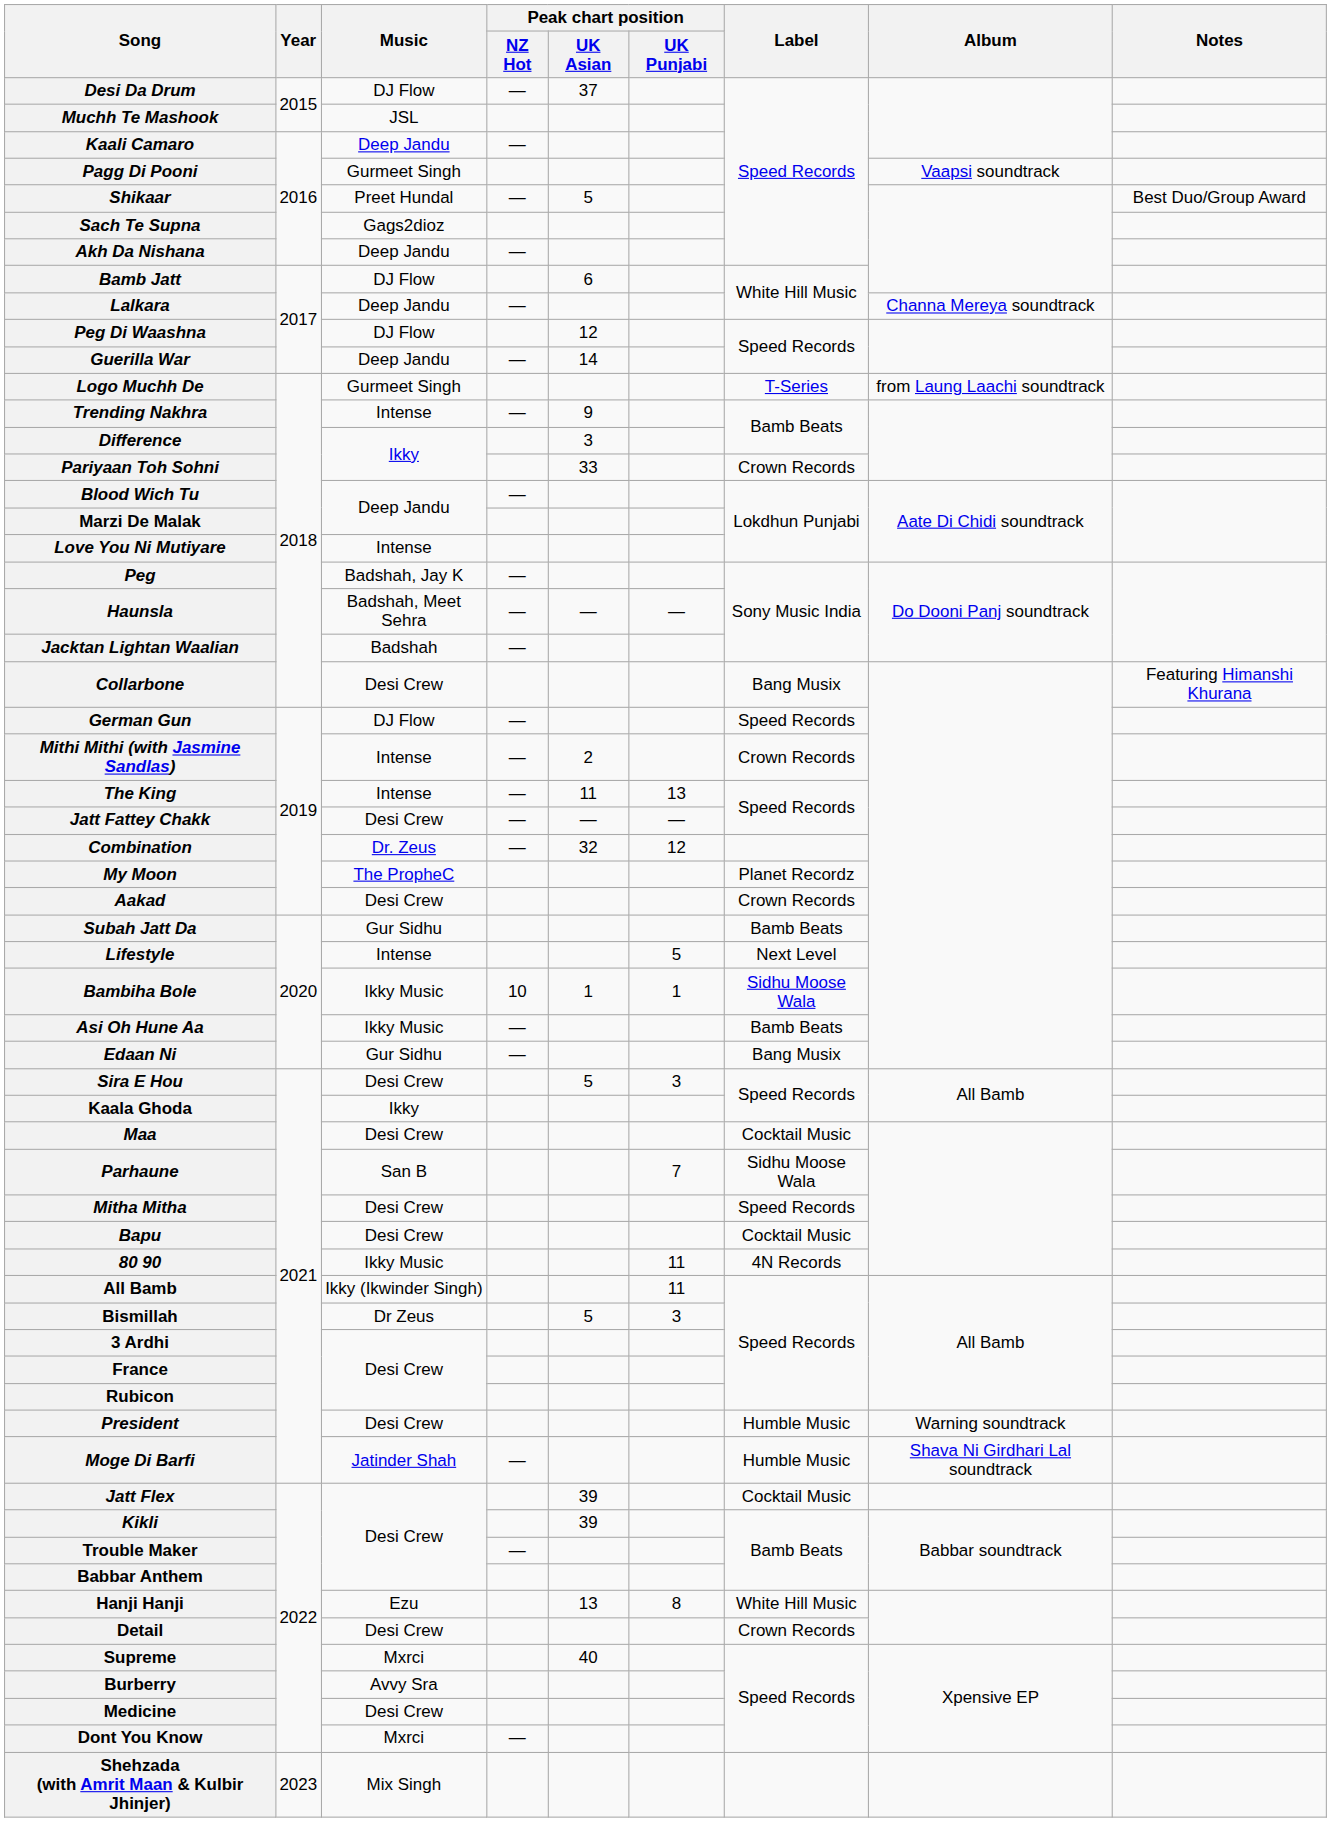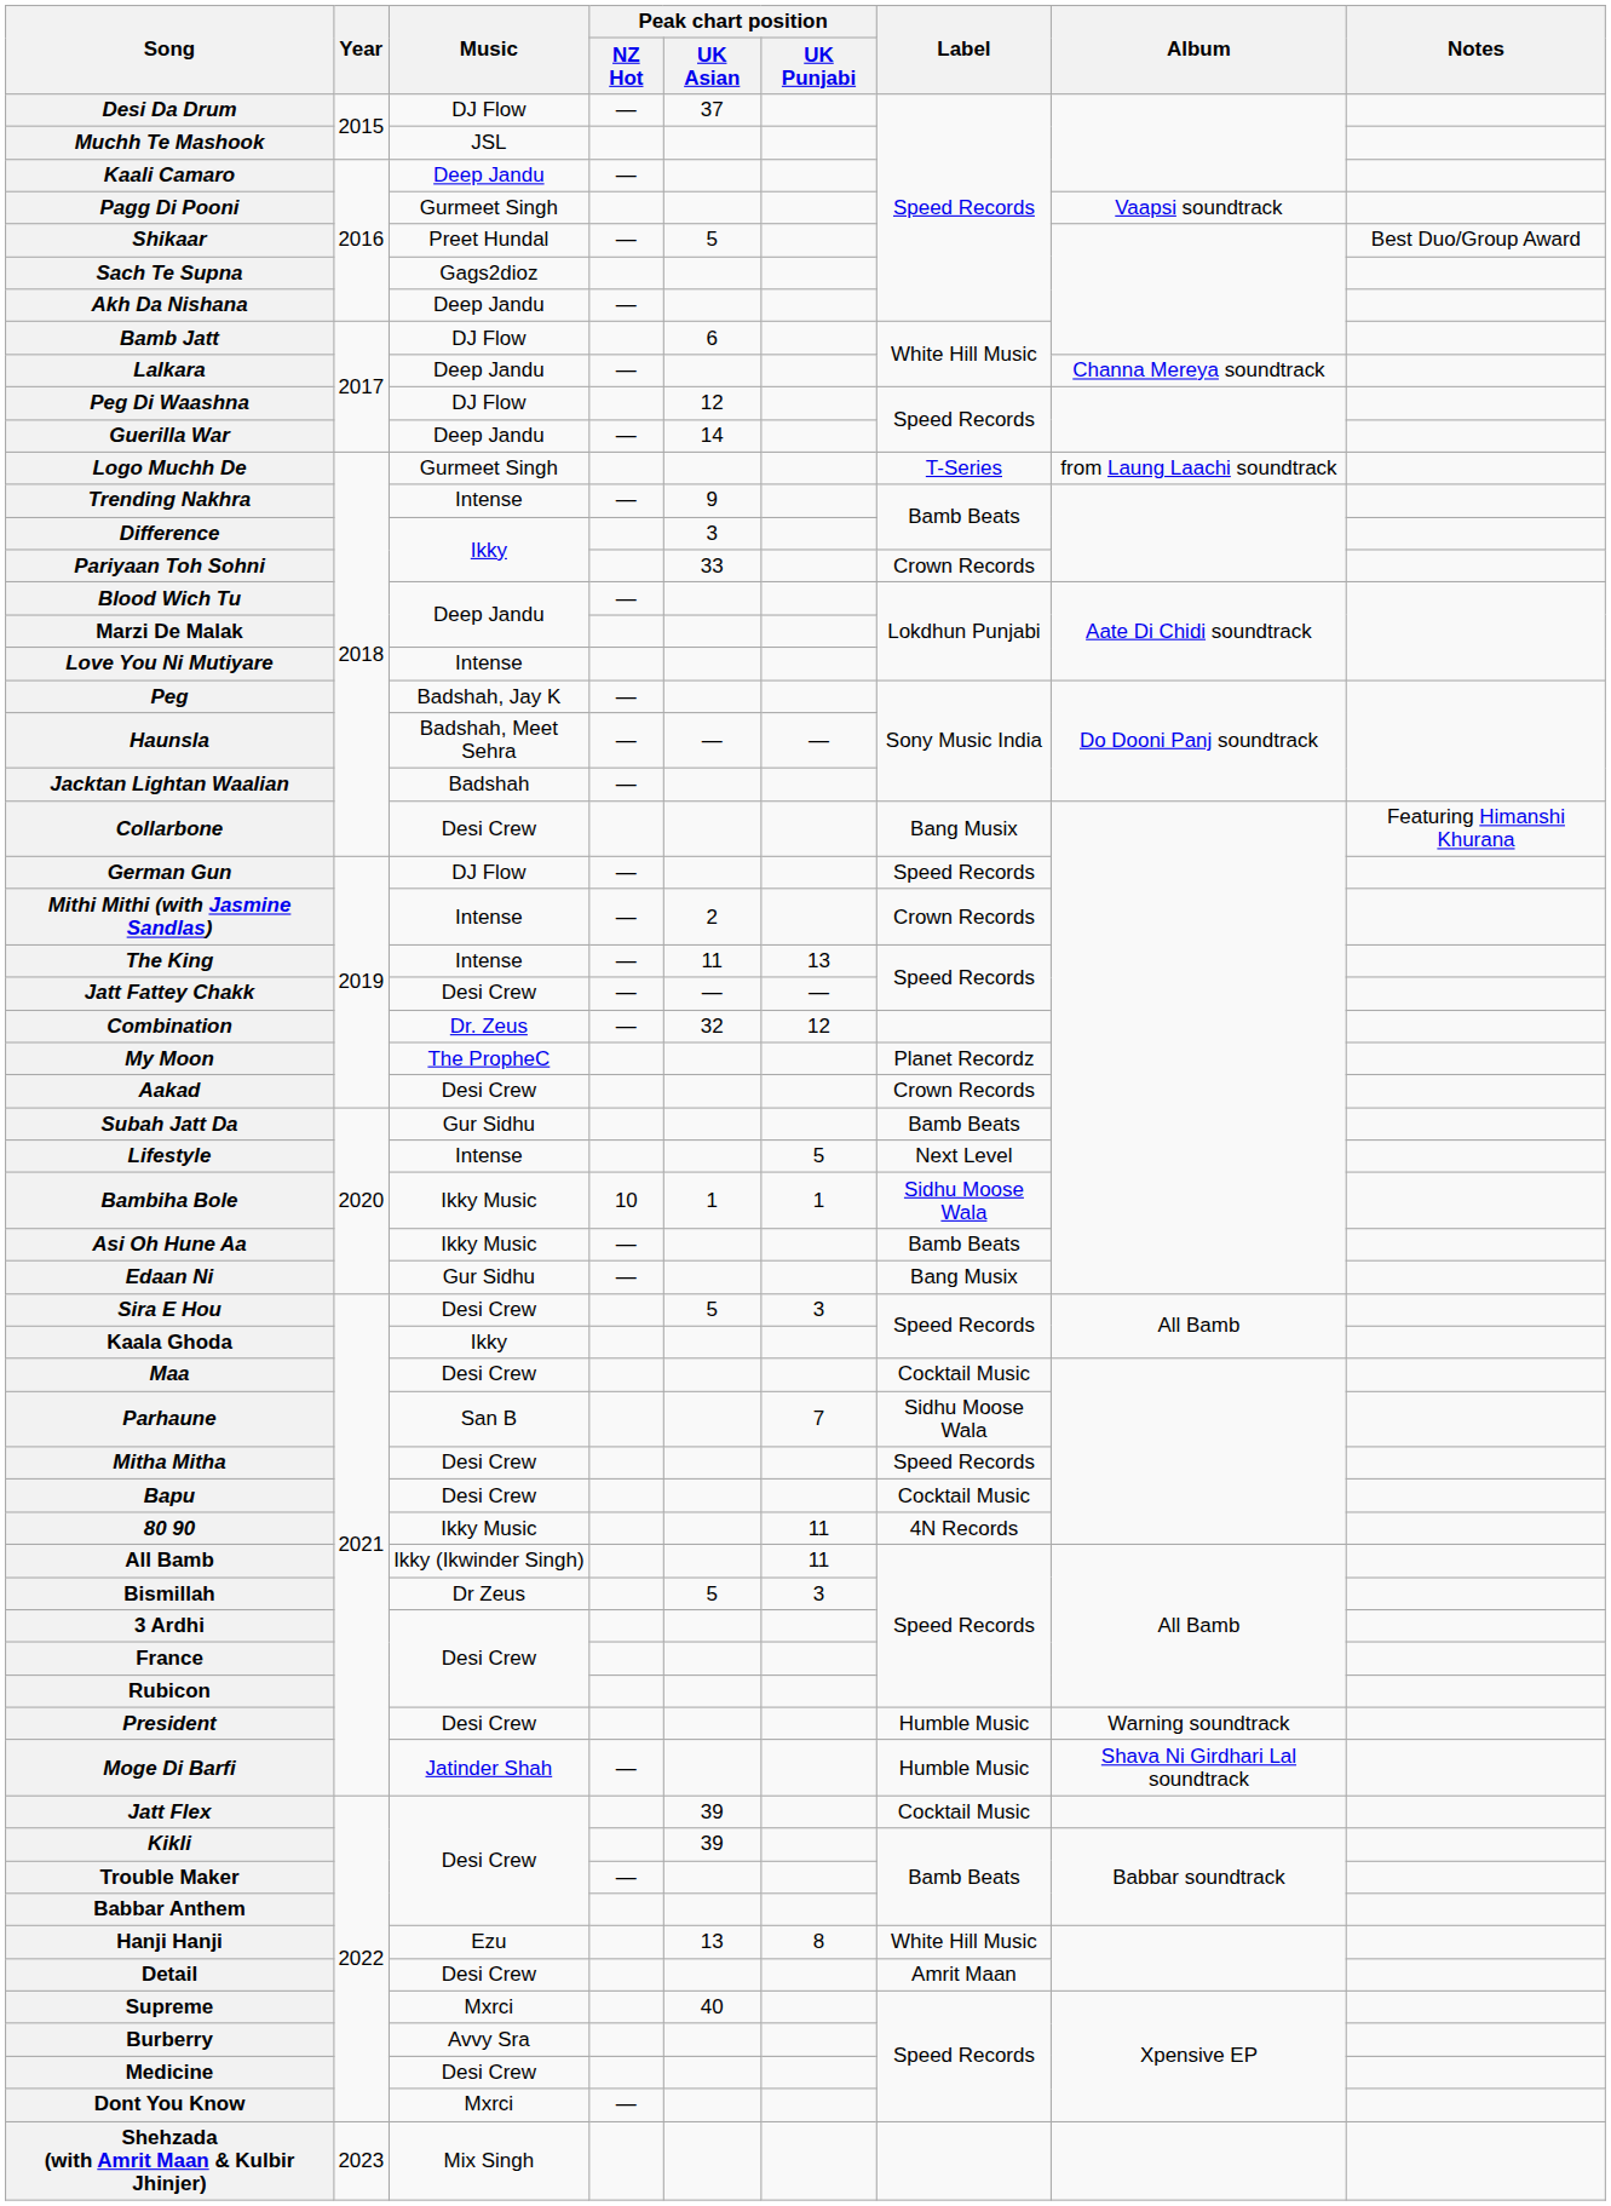 <table class="wikitable plainrowheaders" style="text-align:center;">
 <tr>
 <th rowspan="2">Song</th>
 <th rowspan="2">Year</th>
 <th rowspan="2">Music</th>
 <th colspan="3">Peak chart position</th>
 <th rowspan="2">Label</th>
 <th rowspan="2">Album</th>
 <th rowspan="2">Notes</th>
 </tr>
 <tr>
 <th><a href='#'>NZ Hot</a></th>
 <th><a href='#'>UK Asian</a></th>
 <th><a href='#'>UK Punjabi</a></th>
 </tr>
 <tr>
 <th scope="row"><em>Desi Da Drum</em></th>
 <td rowspan="2">2015</td>
 <td>DJ Flow</td>
 <td>—</td>
 <td>37</td>
 <td></td>
 <td rowspan="7"><a href='#'>Speed Records</a></td>
 <td rowspan="3"></td>
 <td></td>
 </tr>
 <tr>
 <th scope="row"><em>Muchh Te Mashook</em></th>
 <td>JSL</td>
 <td></td>
 <td></td>
 <td></td>
 <td></td>
 </tr>
 <tr>
 <th scope="row"><em>Kaali Camaro</em></th>
 <td rowspan="5">2016</td>
 <td><a href='#'>Deep Jandu</a></td>
 <td>—</td>
 <td></td>
 <td></td>
 <td></td>
 </tr>
 <tr>
 <th scope="row"><em>Pagg Di Pooni</em></th>
 <td>Gurmeet Singh</td>
 <td></td>
 <td></td>
 <td></td>
 <td><a href='#'>Vaapsi</a> soundtrack</td>
 <td></td>
 </tr>
 <tr>
 <th scope="row"><em>Shikaar</em><br></th>
 <td>Preet Hundal</td>
 <td>—</td>
 <td>5</td>
 <td></td>
 <td rowspan="4"></td>
 <td> Best Duo/Group Award</td>
 </tr>
 <tr>
 <th scope="row"><em>Sach Te Supna</em></th>
 <td>Gags2dioz</td>
 <td></td>
 <td></td>
 <td></td>
 <td></td>
 </tr>
 <tr>
 <th scope="row"><em>Akh Da Nishana</em></th>
 <td>Deep Jandu</td>
 <td>—</td>
 <td></td>
 <td></td>
 <td></td>
 </tr>
 <tr>
 <th scope="row"><em>Bamb Jatt</em> </th>
 <td rowspan="4">2017</td>
 <td>DJ Flow</td>
 <td></td>
 <td>6</td>
 <td></td>
 <td rowspan="2">White Hill Music</td>
 <td></td>
 </tr>
 <tr>
 <th scope="row"><em>Lalkara</em></th>
 <td>Deep Jandu</td>
 <td>—</td>
 <td></td>
 <td></td>
 <td><a href='#'>Channa Mereya</a> soundtrack</td>
 <td></td>
 </tr>
 <tr>
 <th scope="row"><em>Peg Di Waashna</em></th>
 <td>DJ Flow</td>
 <td></td>
 <td>12</td>
 <td></td>
 <td rowspan="2">Speed Records</td>
 <td rowspan="2"></td>
 <td></td>
 </tr>
 <tr>
 <th scope="row"><em>Guerilla War</em> </th>
 <td>Deep Jandu</td>
 <td>—</td>
 <td>14</td>
 <td></td>
 <td></td>
 </tr>
 <tr>
 <th scope="row"><em>Logo Muchh De</em> </th>
 <td rowspan="11">2018</td>
 <td>Gurmeet Singh</td>
 <td></td>
 <td></td>
 <td></td>
 <td><a href='#'>T-Series</a></td>
 <td>from <a href='#'>Laung Laachi</a> soundtrack</td>
 <td></td>
 </tr>
 <tr>
 <th scope="row"><em>Trending Nakhra</em></th>
 <td>Intense</td>
 <td>—</td>
 <td>9</td>
 <td></td>
 <td rowspan="2">Bamb Beats</td>
 <td rowspan="3"></td>
 <td></td>
 </tr>
 <tr>
 <th scope="row"><em>Difference</em></th>
 <td rowspan="2"><a href='#'>Ikky</a></td>
 <td></td>
 <td>3</td>
 <td></td>
 <td></td>
 </tr>
 <tr>
 <th scope="row"><em>Pariyaan Toh Sohni</em></th>
 <td></td>
 <td>33</td>
 <td></td>
 <td>Crown Records</td>
 <td></td>
 </tr>
 <tr>
 <th scope="row"><em>Blood Wich Tu</em></th>
 <td rowspan="2">Deep Jandu</td>
 <td>—</td>
 <td></td>
 <td></td>
 <td rowspan="3">Lokdhun Punjabi</td>
 <td rowspan="3"><a href='#'>Aate Di Chidi</a> soundtrack</td>
 <td rowspan="3"></td>
 </tr>
 <tr>
 <th scope="row">Marzi De Malak</th>
 <td></td>
 <td></td>
 <td></td>
 </tr>
 <tr>
 <th scope="row"><em>Love You Ni Mutiyare</em></th>
 <td>Intense</td>
 <td></td>
 <td></td>
 <td></td>
 </tr>
 <tr>
 <th scope="row"><em>Peg</em></th>
 <td>Badshah, Jay K</td>
 <td>—</td>
 <td></td>
 <td></td>
 <td rowspan="3">Sony Music India</td>
 <td rowspan="3"><a href='#'>Do Dooni Panj</a> soundtrack</td>
 <td rowspan="3"></td>
 </tr>
 <tr>
 <th scope="row"><em>Haunsla</em></th>
 <td>Badshah, Meet Sehra</td>
 <td>—</td>
 <td>—</td>
 <td>—</td>
 </tr>
 <tr>
 <th scope="row"><em>Jacktan Lightan Waalian</em> </th>
 <td>Badshah</td>
 <td>—</td>
 <td></td>
 <td></td>
 </tr>
 <tr>
 <th scope="row"><em>Collarbone</em></th>
 <td>Desi Crew</td>
 <td></td>
 <td></td>
 <td></td>
 <td>Bang Musix</td>
 <td rowspan="13"></td>
 <td>Featuring <a href='#'>Himanshi Khurana</a></td>
 </tr>
 <tr>
 <th scope="row"><em>German Gun</em> </th>
 <td rowspan="7">2019</td>
 <td>DJ Flow</td>
 <td>—</td>
 <td></td>
 <td></td>
 <td>Speed Records</td>
 <td></td>
 </tr>
 <tr>
 <th scope="row"><em>Mithi Mithi (with <a href='#'>Jasmine Sandlas</a>)</em></th>
 <td>Intense</td>
 <td>—</td>
 <td>2</td>
 <td></td>
 <td>Crown Records</td>
 <td></td>
 </tr>
 <tr>
 <th scope="row"><em>The King</em></th>
 <td>Intense</td>
 <td>—</td>
 <td>11</td>
 <td>13</td>
 <td rowspan="2">Speed Records</td>
 <td></td>
 </tr>
 <tr>
 <th scope="row"><em>Jatt Fattey Chakk</em></th>
 <td>Desi Crew</td>
 <td>—</td>
 <td>—</td>
 <td>—</td>
 <td></td>
 </tr>
 <tr>
 <th scope="row"><em>Combination</em></th>
 <td><a href='#'>Dr. Zeus</a></td>
 <td>—</td>
 <td>32</td>
 <td>12</td>
 <td></td>
 <td></td>
 </tr>
 <tr>
 <th scope="row"><em>My Moon</em> </th>
 <td><a href='#'>The PropheC</a></td>
 <td></td>
 <td></td>
 <td></td>
 <td>Planet Recordz</td>
 <td></td>
 </tr>
 <tr>
 <th scope="row"><em>Aakad</em></th>
 <td>Desi Crew</td>
 <td></td>
 <td></td>
 <td></td>
 <td>Crown Records</td>
 <td></td>
 </tr>
 <tr>
 <th scope="row"><em>Subah Jatt Da</em></th>
 <td rowspan="5">2020</td>
 <td>Gur Sidhu</td>
 <td></td>
 <td></td>
 <td></td>
 <td>Bamb Beats</td>
 <td></td>
 </tr>
 <tr>
 <th scope="row"><em>Lifestyle</em> </th>
 <td>Intense</td>
 <td></td>
 <td></td>
 <td>5</td>
 <td>Next Level</td>
 <td></td>
 </tr>
 <tr>
 <th scope="row"><em>Bambiha Bole </em></th>
 <td>Ikky Music</td>
 <td>10</td>
 <td>1</td>
 <td>1</td>
 <td><a href='#'>Sidhu Moose Wala</a></td>
 <td></td>
 </tr>
 <tr>
 <th scope="row"><em>Asi Oh Hune Aa</em></th>
 <td>Ikky Music</td>
 <td>—</td>
 <td></td>
 <td></td>
 <td>Bamb Beats</td>
 <td></td>
 </tr>
 <tr>
 <th scope="row"><em>Edaan Ni </em></th>
 <td>Gur Sidhu</td>
 <td>—</td>
 <td></td>
 <td></td>
 <td>Bang Musix</td>
 <td></td>
 </tr>
 <tr>
 <th scope="row"><em>Sira E Hou </em></th>
 <td rowspan="14">2021</td>
 <td>Desi Crew</td>
 <td></td>
 <td>5</td>
 <td>3</td>
 <td rowspan="2">Speed Records</td>
 <td rowspan="2">All Bamb</td>
 <td></td>
 </tr>
 <tr>
 <th scope="row">Kaala Ghoda </th>
 <td>Ikky</td>
 <td></td>
 <td></td>
 <td></td>
 <td></td>
 </tr>
 <tr>
 <th scope="row"><em>Maa</em></th>
 <td>Desi Crew</td>
 <td></td>
 <td></td>
 <td></td>
 <td>Cocktail Music</td>
 <td rowspan="5"></td>
 <td></td>
 </tr>
 <tr>
 <th scope="row"><em>Parhaune </em></th>
 <td>San B</td>
 <td></td>
 <td></td>
 <td>7</td>
 <td>Sidhu Moose Wala</td>
 <td></td>
 </tr>
 <tr>
 <th scope="row"><em>Mitha Mitha</em> </th>
 <td>Desi Crew</td>
 <td></td>
 <td></td>
 <td></td>
 <td>Speed Records</td>
 <td></td>
 </tr>
 <tr>
 <th scope="row"><em>Bapu</em></th>
 <td>Desi Crew</td>
 <td></td>
 <td></td>
 <td></td>
 <td>Cocktail Music</td>
 <td></td>
 </tr>
 <tr>
 <th scope="row"><em>80 90 </em></th>
 <td>Ikky Music</td>
 <td></td>
 <td></td>
 <td>11</td>
 <td>4N Records</td>
 <td></td>
 </tr>
 <tr>
 <th scope="row">All Bamb </th>
 <td>Ikky (Ikwinder Singh)</td>
 <td></td>
 <td></td>
 <td>11</td>
 <td rowspan="5">Speed Records</td>
 <td rowspan="5">All Bamb</td>
 <td></td>
 </tr>
 <tr>
 <th scope="row">Bismillah</th>
 <td>Dr Zeus</td>
 <td></td>
 <td>5</td>
 <td>3</td>
 <td></td>
 </tr>
 <tr>
 <th scope="row">3 Ardhi</th>
 <td rowspan="3">Desi Crew</td>
 <td></td>
 <td></td>
 <td></td>
 <td></td>
 </tr>
 <tr>
 <th scope="row">France </th>
 <td></td>
 <td></td>
 <td></td>
 <td></td>
 </tr>
 <tr>
 <th scope="row">Rubicon </th>
 <td></td>
 <td></td>
 <td></td>
 <td></td>
 </tr>
 <tr>
 <th scope="row"><em>President</em></th>
 <td>Desi Crew</td>
 <td></td>
 <td></td>
 <td></td>
 <td>Humble Music</td>
 <td>Warning soundtrack</td>
 <td></td>
 </tr>
 <tr>
 <th scope="row"><em>Moge Di Barfi</em></th>
 <td><a href='#'>Jatinder Shah</a></td>
 <td>—</td>
 <td></td>
 <td></td>
 <td>Humble Music</td>
 <td><a href='#'>Shava Ni Girdhari Lal</a> soundtrack</td>
 <td></td>
 </tr>
 <tr>
 <th scope="row"><em>Jatt Flex</em></th>
 <td rowspan="10">2022</td>
 <td rowspan="4">Desi Crew</td>
 <td></td>
 <td>39</td>
 <td></td>
 <td>Cocktail Music</td>
 <td></td>
 <td></td>
 </tr>
 <tr>
 <th scope="row"><em>Kikli</em></th>
 <td></td>
 <td>39</td>
 <td></td>
 <td rowspan="3">Bamb Beats</td>
 <td rowspan="3">Babbar soundtrack</td>
 <td></td>
 </tr>
 <tr>
 <th scope="row">Trouble Maker</th>
 <td>—</td>
 <td></td>
 <td></td>
 <td></td>
 </tr>
 <tr>
 <th scope="row">Babbar Anthem</th>
 <td></td>
 <td></td>
 <td></td>
 <td></td>
 </tr>
 <tr>
 <th scope="row">Hanji Hanji </th>
 <td>Ezu</td>
 <td></td>
 <td>13</td>
 <td>8</td>
 <td>White Hill Music</td>
 <td rowspan="2"></td>
 <td></td>
 </tr>
 <tr>
 <th scope="row">Detail</th>
 <td>Desi Crew</td>
 <td></td>
 <td></td>
 <td></td>
-<td>Crown Records</td>
+<td>Amrit Maan</td>
 <td></td>
 </tr>
 <tr>
 <th>Supreme</th>
 <td>Mxrci</td>
 <td></td>
 <td>40</td>
 <td></td>
 <td rowspan="4">Speed Records</td>
 <td rowspan="4">Xpensive EP</td>
 <td></td>
 </tr>
 <tr>
 <th>Burberry </th>
 <td>Avvy Sra</td>
 <td></td>
 <td></td>
 <td></td>
 <td></td>
 </tr>
 <tr>
 <th>Medicine</th>
 <td>Desi Crew</td>
 <td></td>
 <td></td>
 <td></td>
 <td></td>
 </tr>
 <tr>
 <th>Dont You Know</th>
 <td>Mxrci</td>
 <td>—</td>
 <td></td>
 <td></td>
 <td></td>
 </tr>
 <tr>
 <th scope="row">Shehzada <br><span>(with <a href='#'>Amrit Maan</a> & Kulbir Jhinjer)</span></th>
 <td>2023</td>
 <td>Mix Singh</td>
 <td></td>
 <td></td>
 <td></td>
 <td></td>
 <td></td>
 <td></td>
 </tr>
 </table>
